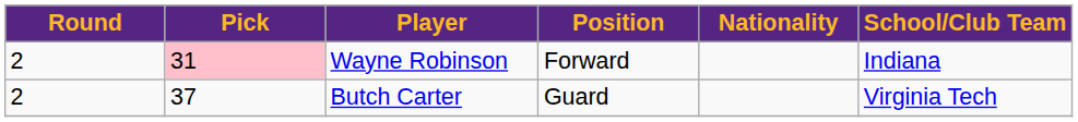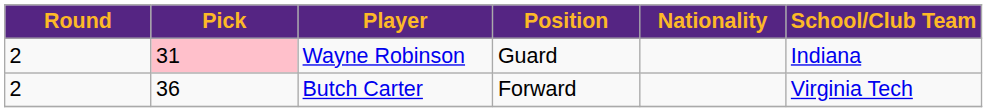 <table class="wikitable sortable sortable">
 <tr>
 <th style="background:#552583; color:#FDB927" width="15%">Round</th>
 <th style="background:#552583; color:#FDB927" width="15%">Pick</th>
 <th style="background:#552583; color:#FDB927" width="20%">Player</th>
 <th style="background:#552583; color:#FDB927" width="15%">Position</th>
 <th style="background:#552583; color:#FDB927" width="15%">Nationality</th>
 <th style="background:#552583; color:#FDB927" width="20%">School/Club Team</th>
 </tr>
 <tr>
 <td>2</td>
 <td style="background: pink;">31</td>
 <td><a href='#'>Wayne Robinson</a></td>
-<td>Forward</td>
+<td>Guard</td>
 <td></td>
 <td><a href='#'>Indiana</a></td>
 </tr>
 <tr>
 <td>2</td>
-<td>37</td>
+<td>36</td>
 <td><a href='#'>Butch Carter</a></td>
-<td>Guard</td>
+<td>Forward</td>
 <td></td>
 <td><a href='#'>Virginia Tech</a></td>
 </tr>
 <tr>
 </tr>
 </table>
